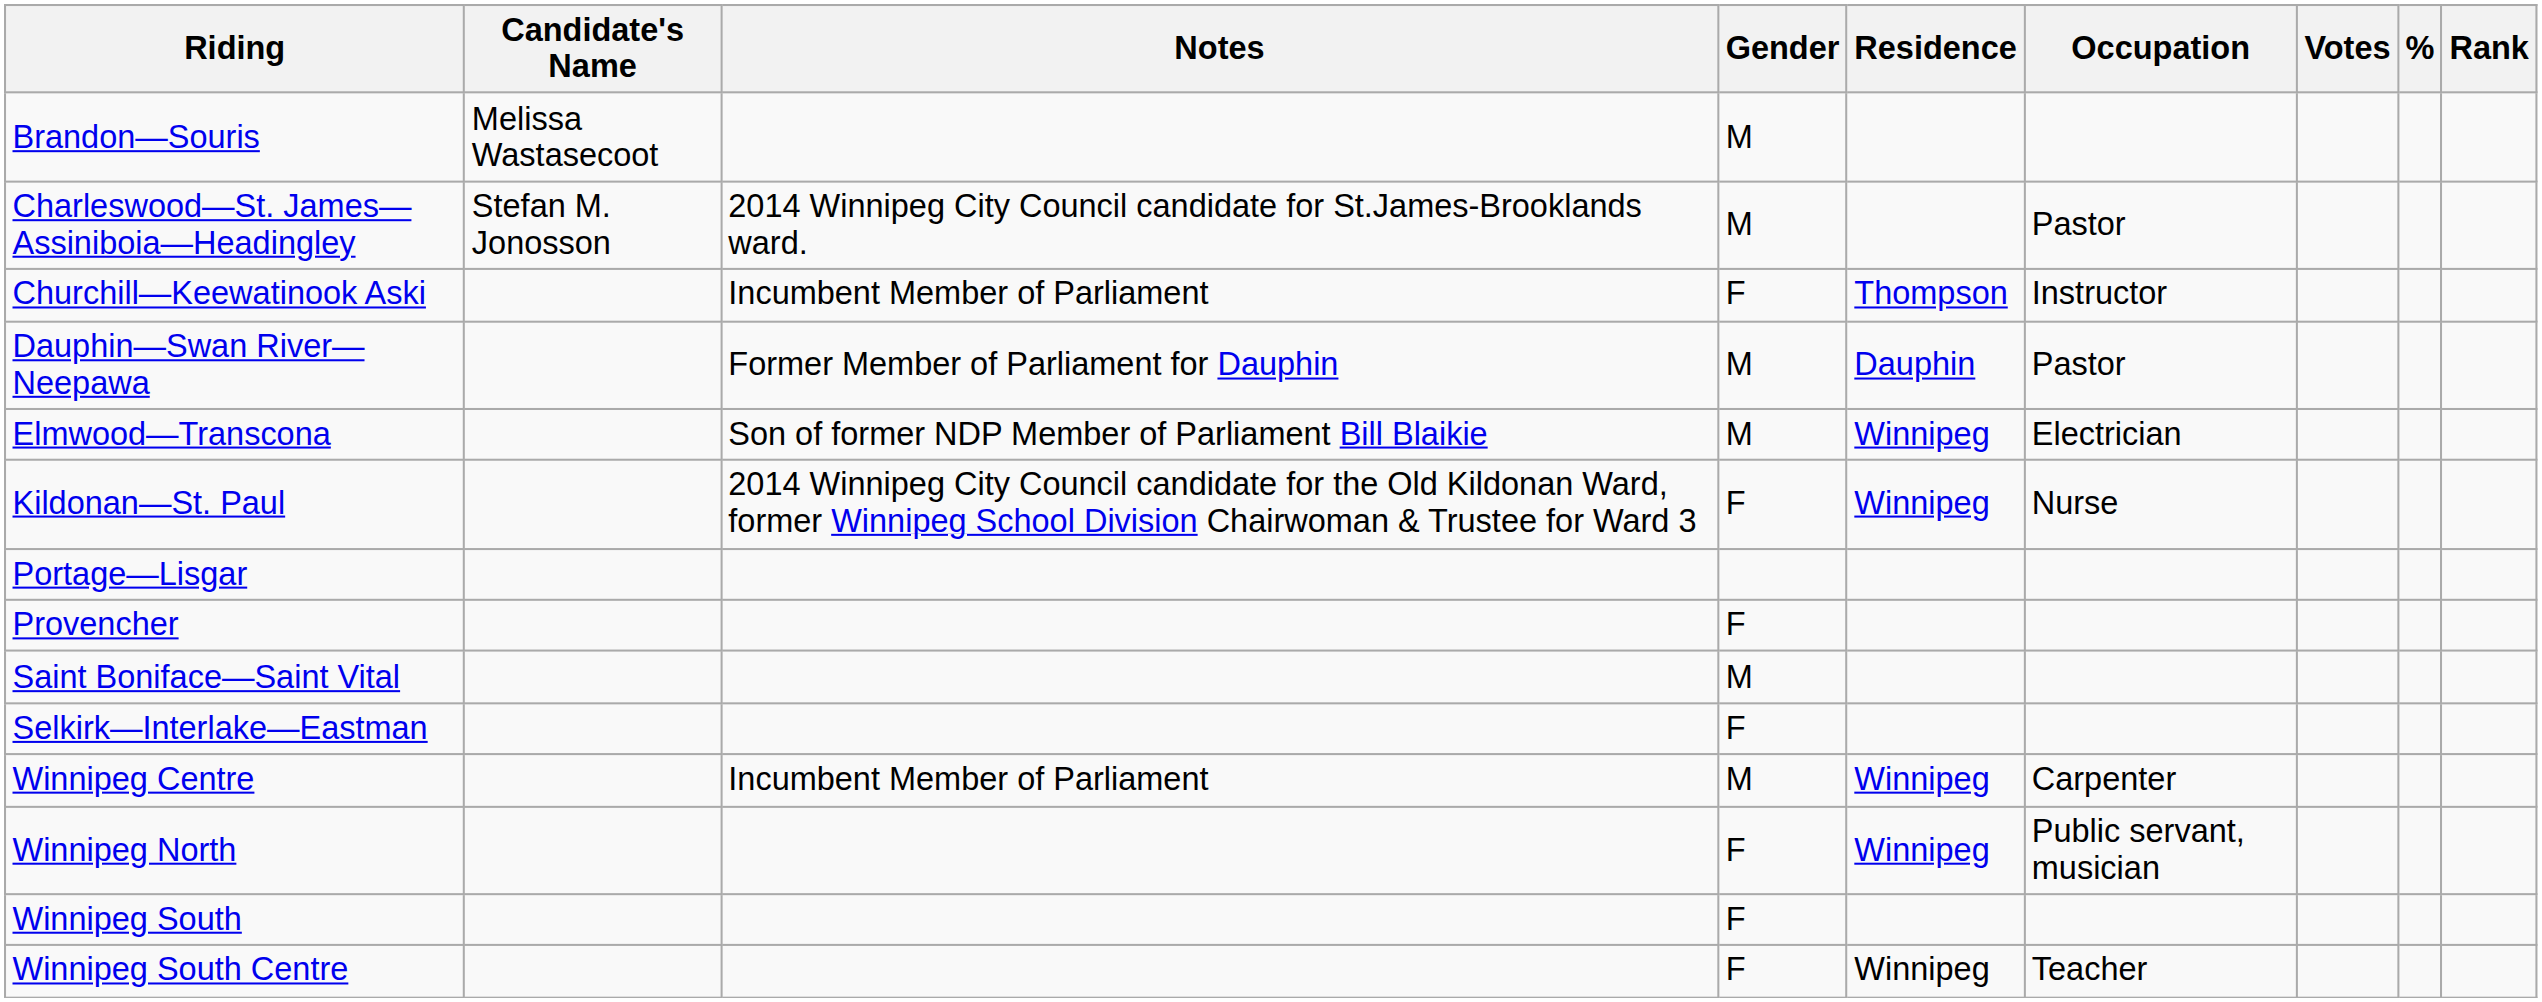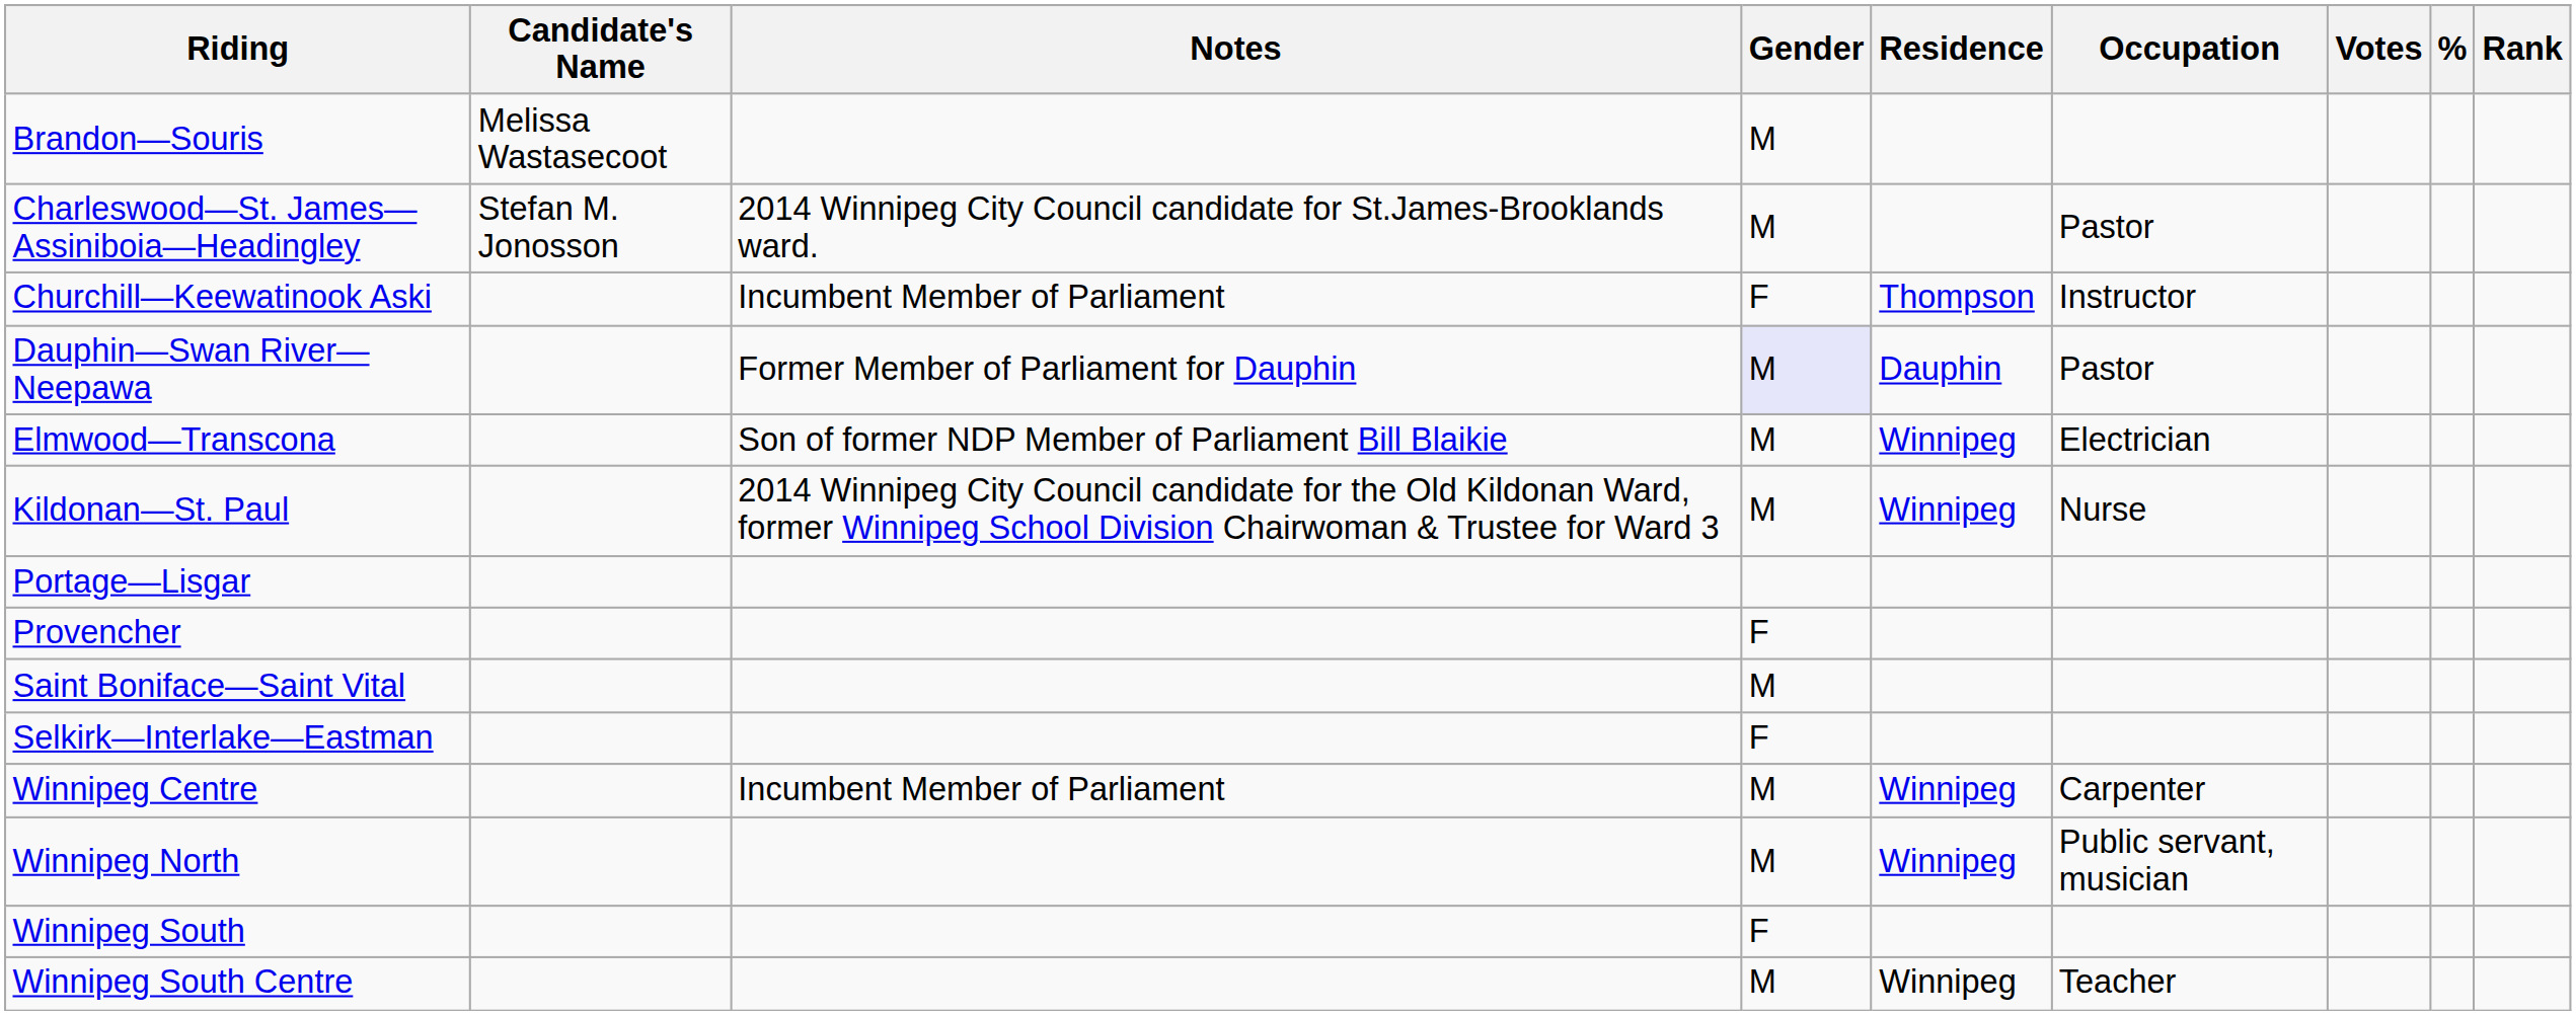 <table class="wikitable sortable">
 <tr>
 <th>Riding<br></th>
 <th>Candidate's Name</th>
 <th>Notes</th>
 <th>Gender</th>
 <th>Residence</th>
 <th>Occupation</th>
 <th>Votes</th>
 <th>%</th>
 <th>Rank</th>
 </tr>
 <tr>
 <td><a href='#'>Brandon—Souris</a></td>
 <td>Melissa Wastasecoot</td>
 <td></td>
 <td>M</td>
 <td></td>
 <td></td>
 <td></td>
 <td></td>
 <td></td>
 </tr>
 <tr>
 <td><a href='#'>Charleswood—St. James—Assiniboia—Headingley</a></td>
 <td>Stefan M. Jonosson</td>
 <td>2014 Winnipeg City Council candidate for St.James-Brooklands ward.</td>
 <td>M</td>
 <td></td>
 <td>Pastor</td>
 <td></td>
 <td></td>
 <td></td>
 </tr>
 <tr>
 <td><a href='#'>Churchill—Keewatinook Aski</a></td>
 <td></td>
 <td>Incumbent Member of Parliament</td>
 <td>F</td>
 <td><a href='#'>Thompson</a></td>
 <td>Instructor</td>
 <td></td>
 <td></td>
 <td></td>
 </tr>
 <tr>
 <td><a href='#'>Dauphin—Swan River—Neepawa</a></td>
 <td></td>
 <td>Former Member of Parliament for <a href='#'>Dauphin</a></td>
-<td>M</td>
+<td style="background: lavender;">M</td>
 <td><a href='#'>Dauphin</a></td>
 <td>Pastor</td>
 <td></td>
 <td></td>
 <td></td>
 </tr>
 <tr>
 <td><a href='#'>Elmwood—Transcona</a></td>
 <td></td>
 <td>Son of former NDP Member of Parliament <a href='#'>Bill Blaikie</a></td>
 <td>M</td>
 <td><a href='#'>Winnipeg</a></td>
 <td>Electrician</td>
 <td></td>
 <td></td>
 <td></td>
 </tr>
 <tr>
 <td><a href='#'>Kildonan—St. Paul</a></td>
 <td></td>
 <td>2014 Winnipeg City Council candidate for the Old Kildonan Ward, former <a href='#'>Winnipeg School Division</a> Chairwoman & Trustee for Ward 3</td>
-<td>F</td>
+<td>M</td>
 <td><a href='#'>Winnipeg</a></td>
 <td>Nurse</td>
 <td></td>
 <td></td>
 <td></td>
 </tr>
 <tr>
 <td><a href='#'>Portage—Lisgar</a></td>
 <td></td>
 <td></td>
 <td></td>
 <td></td>
 <td></td>
 <td></td>
 <td></td>
 <td></td>
 </tr>
 <tr>
 <td><a href='#'>Provencher</a></td>
 <td></td>
 <td></td>
 <td>F</td>
 <td></td>
 <td></td>
 <td></td>
 <td></td>
 <td></td>
 </tr>
 <tr>
 <td><a href='#'>Saint Boniface—Saint Vital</a></td>
 <td></td>
 <td></td>
 <td>M</td>
 <td></td>
 <td></td>
 <td></td>
 <td></td>
 <td></td>
 </tr>
 <tr>
 <td><a href='#'>Selkirk—Interlake—Eastman</a></td>
 <td></td>
 <td></td>
 <td>F</td>
 <td></td>
 <td></td>
 <td></td>
 <td></td>
 <td></td>
 </tr>
 <tr>
 <td><a href='#'>Winnipeg Centre</a></td>
 <td></td>
 <td>Incumbent Member of Parliament</td>
 <td>M</td>
 <td><a href='#'>Winnipeg</a></td>
 <td>Carpenter</td>
 <td></td>
 <td></td>
 <td></td>
 </tr>
 <tr>
 <td><a href='#'>Winnipeg North</a></td>
 <td></td>
 <td></td>
-<td>F</td>
+<td>M</td>
 <td><a href='#'>Winnipeg</a></td>
 <td>Public servant, musician</td>
 <td></td>
 <td></td>
 <td></td>
 </tr>
 <tr>
 <td><a href='#'>Winnipeg South</a></td>
 <td></td>
 <td></td>
 <td>F</td>
 <td></td>
 <td></td>
 <td></td>
 <td></td>
 <td></td>
 </tr>
 <tr>
 <td><a href='#'>Winnipeg South Centre</a></td>
 <td></td>
 <td></td>
-<td>F</td>
+<td>M</td>
 <td>Winnipeg</td>
 <td>Teacher</td>
 <td></td>
 <td></td>
 <td></td>
 </tr>
 </table>
